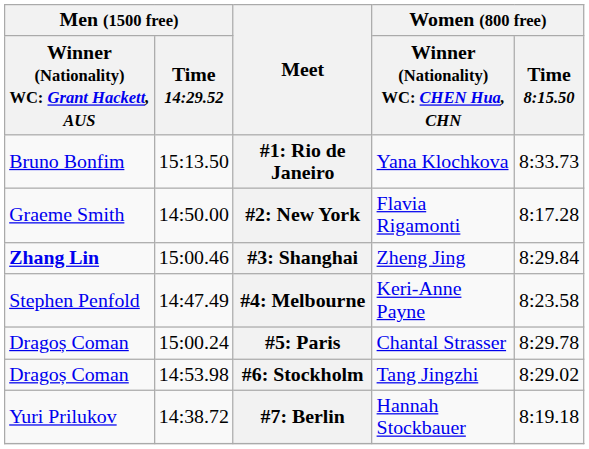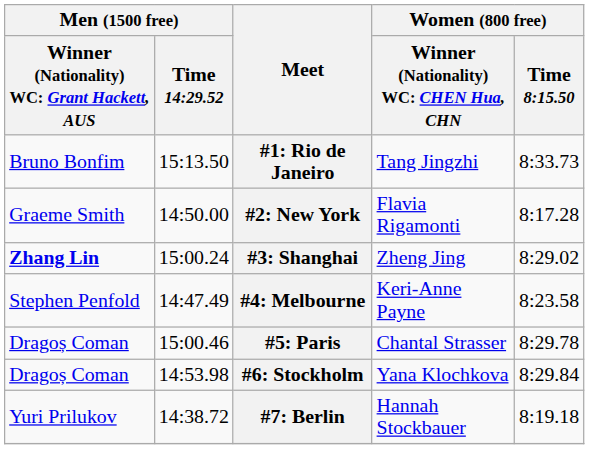 <table class=wikitable width="75%">
 <tr>
 <th colspan="2">Men <small>(1500 free)</small></th>
 <th rowspan="2">Meet</th>
 <th colspan="2">Women <small>(800 free) </small></th>
 </tr>
 <tr>
 <th>Winner <small>(Nationality)<br> WC: <em><a href='#'>Grant Hackett</a>, AUS</em></small></th>
 <th>Time <br><small> <em>14:29.52</em> </small></th>
 <th>Winner <small>(Nationality) <br> WC: <em><a href='#'>CHEN Hua</a>, CHN</em> </small></th>
 <th>Time <small><br> <em>8:15.50</em> </small></th>
 </tr>
 <tr>
 <td> <a href='#'>Bruno Bonfim</a></td>
 <td align=center>15:13.50</td>
 <th>#1: Rio de Janeiro</th>
-<td> <a href='#'>Yana Klochkova</a></td>
+<td> <a href='#'>Tang Jingzhi</a></td>
 <td align=center>8:33.73</td>
 </tr>
 <tr>
 <td> <a href='#'>Graeme Smith</a></td>
 <td align=center>14:50.00</td>
 <th>#2: New York</th>
 <td> <a href='#'>Flavia Rigamonti</a></td>
 <td align=center>8:17.28</td>
 </tr>
 <tr>
 <td><strong> <a href='#'>Zhang Lin</a></strong></td>
-<td align=center>15:00.46</td>
+<td align=center>15:00.24</td>
 <th>#3: Shanghai</th>
 <td> <a href='#'>Zheng Jing</a></td>
-<td align=center>8:29.84</td>
+<td align=center>8:29.02</td>
 </tr>
 <tr>
 <td> <a href='#'>Stephen Penfold</a></td>
 <td align=center>14:47.49</td>
 <th>#4: Melbourne</th>
 <td> <a href='#'>Keri-Anne Payne</a></td>
 <td align=center>8:23.58</td>
 </tr>
 <tr>
 <td> <a href='#'>Dragoș Coman</a></td>
-<td align=center>15:00.24</td>
+<td align=center>15:00.46</td>
 <th>#5: Paris</th>
 <td> <a href='#'>Chantal Strasser</a></td>
 <td align=center>8:29.78</td>
 </tr>
 <tr>
 <td> <a href='#'>Dragoș Coman</a></td>
 <td align=center>14:53.98</td>
 <th>#6: Stockholm</th>
-<td> <a href='#'>Tang Jingzhi</a></td>
-<td align=center>8:29.02</td>
+<td> <a href='#'>Yana Klochkova</a></td>
+<td align=center>8:29.84</td>
 </tr>
 <tr>
 <td> <a href='#'>Yuri Prilukov</a></td>
 <td align=center>14:38.72</td>
 <th>#7: Berlin</th>
 <td> <a href='#'>Hannah Stockbauer</a></td>
 <td align=center>8:19.18</td>
 </tr>
 <tr>
 </tr>
 </table>
